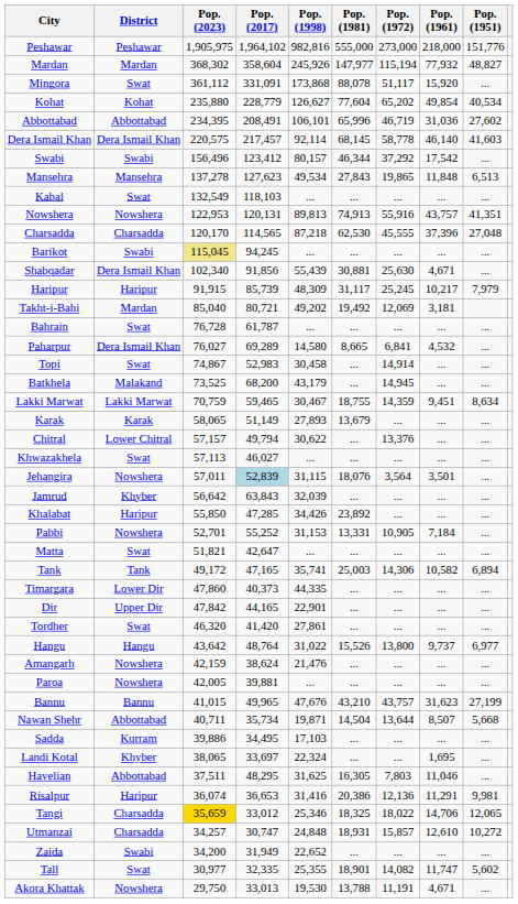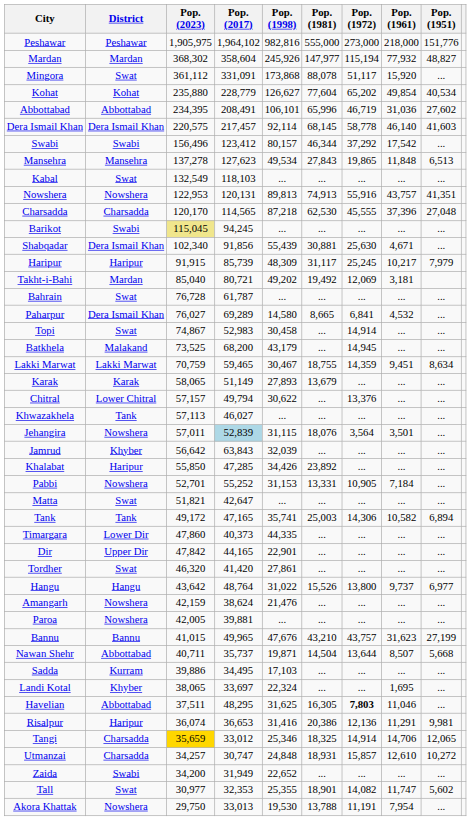 <table class="sortable wikitable static-row-numbers static-row-header-hash" 1em style="text-align: center">
 <tr>
 <th>City</th>
 <th><a href='#'>District</a></th>
 <th>Pop.<br><a href='#'>(2023)</a></th>
 <th data-sort-type="number">Pop.<br><a href='#'>(2017)</a></th>
 <th data-sort-type="number">Pop.<br><a href='#'>(1998)</a></th>
 <th>Pop.<br>(1981)</th>
 <th>Pop.<br>(1972)</th>
 <th>Pop.<br>(1961)</th>
 <th>Pop.<br>(1951)</th>
 <th></th>
 </tr>
 <tr>
 <td><a href='#'>Peshawar</a></td>
 <td><a href='#'>Peshawar</a></td>
 <td>1,905,975 </td>
 <td>1,964,102</td>
 <td>982,816</td>
 <td>555,000</td>
 <td>273,000</td>
 <td>218,000</td>
 <td>151,776</td>
 <td></td>
 </tr>
 <tr>
 <td><a href='#'>Mardan</a></td>
 <td><a href='#'>Mardan</a></td>
 <td>368,302 </td>
 <td>358,604</td>
 <td>245,926</td>
 <td>147,977</td>
 <td>115,194</td>
 <td>77,932</td>
 <td>48,827</td>
 <td></td>
 </tr>
 <tr>
 <td><a href='#'>Mingora</a></td>
 <td><a href='#'>Swat</a></td>
 <td>361,112 </td>
 <td>331,091</td>
 <td>173,868</td>
 <td>88,078</td>
 <td>51,117</td>
 <td>15,920</td>
 <td>...</td>
 <td></td>
 </tr>
 <tr>
 <td><a href='#'>Kohat</a></td>
 <td><a href='#'>Kohat</a></td>
 <td>235,880 </td>
 <td>228,779</td>
 <td>126,627</td>
 <td>77,604</td>
 <td>65,202</td>
 <td>49,854</td>
 <td>40,534</td>
 <td></td>
 </tr>
 <tr>
 <td><a href='#'>Abbottabad</a></td>
 <td><a href='#'>Abbottabad</a></td>
 <td>234,395 </td>
 <td>208,491</td>
 <td>106,101</td>
 <td>65,996</td>
 <td>46,719</td>
 <td>31,036</td>
 <td>27,602</td>
 <td></td>
 </tr>
 <tr>
 <td><a href='#'>Dera Ismail Khan</a></td>
 <td><a href='#'>Dera Ismail Khan</a></td>
 <td>220,575 </td>
 <td>217,457</td>
 <td>92,114</td>
 <td>68,145</td>
 <td>58,778</td>
 <td>46,140</td>
 <td>41,603</td>
 <td></td>
 </tr>
 <tr>
 <td><a href='#'>Swabi</a></td>
 <td><a href='#'>Swabi</a></td>
 <td>156,496 </td>
 <td>123,412</td>
 <td>80,157</td>
 <td>46,344</td>
 <td>37,292</td>
 <td>17,542</td>
 <td>...</td>
 <td></td>
 </tr>
 <tr>
 <td><a href='#'>Mansehra</a></td>
 <td><a href='#'>Mansehra</a></td>
 <td>137,278 </td>
 <td>127,623</td>
 <td>49,534</td>
 <td>27,843</td>
 <td>19,865</td>
 <td>11,848</td>
 <td>6,513</td>
 <td></td>
 </tr>
 <tr>
 <td><a href='#'>Kabal</a></td>
 <td><a href='#'>Swat</a></td>
 <td>132,549 </td>
 <td>118,103</td>
 <td>...</td>
 <td>...</td>
 <td>...</td>
 <td>...</td>
 <td>...</td>
 <td></td>
 </tr>
 <tr>
 <td><a href='#'>Nowshera</a></td>
 <td><a href='#'>Nowshera</a></td>
 <td>122,953 </td>
 <td>120,131</td>
 <td>89,813</td>
 <td>74,913</td>
 <td>55,916</td>
 <td>43,757</td>
 <td>41,351</td>
 <td></td>
 </tr>
 <tr>
 <td><a href='#'>Charsadda</a></td>
 <td><a href='#'>Charsadda</a></td>
 <td>120,170 </td>
 <td>114,565</td>
 <td>87,218</td>
 <td>62,530</td>
 <td>45,555</td>
 <td>37,396</td>
 <td>27,048</td>
 <td></td>
 </tr>
 <tr>
 <td><a href='#'>Barikot</a></td>
 <td><a href='#'>Swabi</a></td>
 <td style="background: khaki;">115,045 </td>
 <td>94,245</td>
 <td>...</td>
 <td>...</td>
 <td>...</td>
 <td>...</td>
 <td>...</td>
 <td></td>
 </tr>
 <tr>
 <td><a href='#'>Shabqadar</a></td>
 <td><a href='#'>Dera Ismail Khan</a></td>
 <td>102,340 </td>
 <td>91,856</td>
 <td>55,439</td>
 <td>30,881</td>
 <td>25,630</td>
 <td>4,671</td>
 <td>...</td>
 <td></td>
 </tr>
 <tr>
 <td><a href='#'>Haripur</a></td>
 <td><a href='#'>Haripur</a></td>
 <td>91,915 </td>
 <td>85,739</td>
 <td>48,309</td>
 <td>31,117</td>
 <td>25,245</td>
 <td>10,217</td>
 <td>7,979</td>
 <td></td>
 </tr>
 <tr>
 <td><a href='#'>Takht-i-Bahi</a></td>
 <td><a href='#'>Mardan</a></td>
 <td>85,040 </td>
 <td>80,721</td>
 <td>49,202</td>
 <td>19,492</td>
 <td>12,069</td>
 <td>3,181</td>
 <td></td>
 <td></td>
 </tr>
 <tr>
 <td><a href='#'>Bahrain</a></td>
 <td><a href='#'>Swat</a></td>
 <td>76,728 </td>
 <td>61,787</td>
 <td>...</td>
 <td>...</td>
 <td>...</td>
 <td>...</td>
 <td>...</td>
 <td></td>
 </tr>
 <tr>
 <td><a href='#'>Paharpur</a></td>
 <td><a href='#'>Dera Ismail Khan</a></td>
 <td>76,027 </td>
 <td>69,289</td>
 <td>14,580</td>
 <td>8,665</td>
 <td>6,841</td>
 <td>4,532</td>
 <td>...</td>
 <td></td>
 </tr>
 <tr>
 <td><a href='#'>Topi</a></td>
 <td><a href='#'>Swat</a></td>
 <td>74,867 </td>
 <td>52,983</td>
 <td>30,458</td>
 <td>...</td>
 <td>14,914</td>
 <td>...</td>
 <td>...</td>
 <td></td>
 </tr>
 <tr>
 <td><a href='#'>Batkhela</a></td>
 <td><a href='#'>Malakand</a></td>
 <td>73,525 </td>
 <td>68,200</td>
 <td>43,179</td>
 <td>...</td>
 <td>14,945</td>
 <td>...</td>
 <td>...</td>
 <td></td>
 </tr>
 <tr>
 <td><a href='#'>Lakki Marwat</a></td>
 <td><a href='#'>Lakki Marwat</a></td>
 <td>70,759 </td>
 <td>59,465</td>
 <td>30,467</td>
 <td>18,755</td>
 <td>14,359</td>
 <td>9,451</td>
 <td>8,634</td>
 <td></td>
 </tr>
 <tr>
 <td><a href='#'>Karak</a></td>
 <td><a href='#'>Karak</a></td>
 <td>58,065 </td>
 <td>51,149</td>
 <td>27,893</td>
 <td>13,679</td>
 <td>...</td>
 <td>...</td>
 <td>...</td>
 <td></td>
 </tr>
 <tr>
 <td><a href='#'>Chitral</a></td>
 <td><a href='#'>Lower Chitral</a></td>
 <td>57,157 </td>
 <td>49,794</td>
 <td>30,622</td>
 <td>...</td>
 <td>13,376</td>
 <td>...</td>
 <td>...</td>
 <td></td>
 </tr>
 <tr>
 <td><a href='#'>Khwazakhela</a></td>
-<td><a href='#'>Swat</a></td>
+<td><a href='#'>Tank</a></td>
 <td>57,113 </td>
 <td>46,027</td>
 <td>...</td>
 <td>...</td>
 <td>...</td>
 <td>...</td>
 <td>...</td>
 <td></td>
 </tr>
 <tr>
 <td><a href='#'>Jehangira</a></td>
 <td><a href='#'>Nowshera</a></td>
 <td>57,011 </td>
 <td style="background: lightblue;">52,839</td>
 <td>31,115</td>
 <td>18,076</td>
 <td>3,564</td>
 <td>3,501</td>
 <td>...</td>
 <td></td>
 </tr>
 <tr>
 <td><a href='#'>Jamrud</a></td>
 <td><a href='#'>Khyber</a></td>
 <td>56,642 </td>
 <td>63,843</td>
 <td>32,039</td>
 <td>...</td>
 <td>...</td>
 <td>...</td>
 <td>...</td>
 <td></td>
 </tr>
 <tr>
 <td><a href='#'>Khalabat</a></td>
 <td><a href='#'>Haripur</a></td>
 <td>55,850 </td>
 <td>47,285</td>
 <td>34,426</td>
 <td>23,892</td>
 <td>...</td>
 <td>...</td>
 <td>...</td>
 <td></td>
 </tr>
 <tr>
 <td><a href='#'>Pabbi</a></td>
 <td><a href='#'>Nowshera</a></td>
 <td>52,701 </td>
 <td>55,252</td>
 <td>31,153</td>
 <td>13,331</td>
 <td>10,905</td>
 <td>7,184</td>
 <td>...</td>
 <td></td>
 </tr>
 <tr>
 <td><a href='#'>Matta</a></td>
 <td><a href='#'>Swat</a></td>
 <td>51,821 </td>
 <td>42,647</td>
 <td>...</td>
 <td>...</td>
 <td>...</td>
 <td>...</td>
 <td>...</td>
 <td></td>
 </tr>
 <tr>
 <td><a href='#'>Tank</a></td>
 <td><a href='#'>Tank</a></td>
 <td>49,172 </td>
 <td>47,165</td>
 <td>35,741</td>
 <td>25,003</td>
 <td>14,306</td>
 <td>10,582</td>
 <td>6,894</td>
 <td></td>
 </tr>
 <tr>
 <td><a href='#'>Timargara</a></td>
 <td><a href='#'>Lower Dir</a></td>
 <td>47,860 </td>
 <td>40,373</td>
 <td>44,335</td>
 <td>...</td>
 <td>...</td>
 <td>...</td>
 <td>...</td>
 <td></td>
 </tr>
 <tr>
 <td><a href='#'>Dir</a></td>
 <td><a href='#'>Upper Dir</a></td>
 <td>47,842 </td>
 <td>44,165</td>
 <td>22,901</td>
 <td>...</td>
 <td>...</td>
 <td>...</td>
 <td>...</td>
 <td></td>
 </tr>
 <tr>
 <td><a href='#'>Tordher</a></td>
 <td><a href='#'>Swat</a></td>
 <td>46,320 </td>
 <td>41,420</td>
 <td>27,861</td>
 <td>...</td>
 <td>...</td>
 <td>...</td>
 <td>...</td>
 <td></td>
 </tr>
 <tr>
 <td><a href='#'>Hangu</a></td>
 <td><a href='#'>Hangu</a></td>
 <td>43,642  </td>
 <td>48,764</td>
 <td>31,022</td>
 <td>15,526</td>
 <td>13,800</td>
 <td>9,737</td>
 <td>6,977</td>
 <td></td>
 </tr>
 <tr>
 <td><a href='#'>Amangarh</a></td>
 <td><a href='#'>Nowshera</a></td>
 <td>42,159 </td>
 <td>38,624</td>
 <td>21,476</td>
 <td>...</td>
 <td>...</td>
 <td>...</td>
 <td>...</td>
 <td></td>
 </tr>
 <tr>
 <td><a href='#'>Paroa</a></td>
 <td><a href='#'>Nowshera</a></td>
 <td>42,005 </td>
 <td>39,881</td>
 <td>...</td>
 <td>...</td>
 <td>...</td>
 <td>...</td>
 <td>...</td>
 <td></td>
 </tr>
 <tr>
 <td><a href='#'>Bannu</a></td>
 <td><a href='#'>Bannu</a></td>
 <td>41,015 </td>
 <td>49,965</td>
 <td>47,676</td>
 <td>43,210</td>
 <td>43,757</td>
 <td>31,623</td>
 <td>27,199</td>
 <td></td>
 </tr>
 <tr>
 <td><a href='#'>Nawan Shehr</a></td>
 <td><a href='#'>Abbottabad</a></td>
 <td>40,711 </td>
-<td>35,734</td>
+<td>35,737</td>
 <td>19,871</td>
 <td>14,504</td>
 <td>13,644</td>
 <td>8,507</td>
 <td>5,668</td>
 <td></td>
 </tr>
 <tr>
 <td><a href='#'>Sadda</a></td>
 <td><a href='#'>Kurram</a></td>
 <td>39,886 </td>
 <td>34,495</td>
 <td>17,103</td>
 <td>...</td>
 <td>...</td>
 <td>...</td>
 <td>...</td>
 <td></td>
 </tr>
 <tr>
 <td><a href='#'>Landi Kotal</a></td>
 <td><a href='#'>Khyber</a></td>
 <td>38,065 </td>
 <td>33,697</td>
 <td>22,324</td>
 <td>...</td>
 <td>...</td>
 <td>1,695</td>
 <td>...</td>
 <td></td>
 </tr>
 <tr>
 <td><a href='#'>Havelian</a></td>
 <td><a href='#'>Abbottabad</a></td>
 <td>37,511 </td>
 <td>48,295</td>
 <td>31,625</td>
 <td>16,305</td>
-<td>7,803</td>
+<td><strong>7,803</strong></td>
 <td>11,046</td>
 <td>...</td>
 <td></td>
 </tr>
 <tr>
 <td><a href='#'>Risalpur</a></td>
 <td><a href='#'>Haripur</a></td>
 <td>36,074 </td>
 <td>36,653</td>
 <td>31,416</td>
 <td>20,386</td>
 <td>12,136</td>
 <td>11,291</td>
 <td>9,981</td>
 <td></td>
 </tr>
 <tr>
 <td><a href='#'>Tangi</a></td>
 <td><a href='#'>Charsadda</a></td>
 <td style="background: gold;">35,659 </td>
 <td>33,012</td>
 <td>25,346</td>
 <td>18,325</td>
-<td>18,022</td>
+<td>14,914</td>
 <td>14,706</td>
 <td>12,065</td>
 <td></td>
 </tr>
 <tr>
 <td><a href='#'>Utmanzai</a></td>
 <td><a href='#'>Charsadda</a></td>
 <td>34,257 </td>
 <td>30,747</td>
 <td>24,848</td>
 <td>18,931</td>
 <td>15,857</td>
 <td>12,610</td>
 <td>10,272</td>
 <td></td>
 </tr>
 <tr>
 <td><a href='#'>Zaida</a></td>
 <td><a href='#'>Swabi</a></td>
 <td>34,200 </td>
 <td>31,949</td>
 <td>22,652</td>
 <td>...</td>
 <td>...</td>
 <td>...</td>
 <td>...</td>
 <td></td>
 </tr>
 <tr>
 <td><a href='#'>Tall</a></td>
 <td><a href='#'>Swat</a></td>
 <td>30,977 </td>
-<td>32,335</td>
+<td>32,353</td>
 <td>25,355</td>
 <td>18,901</td>
 <td>14,082</td>
 <td>11,747</td>
 <td>5,602</td>
 <td></td>
 </tr>
 <tr>
 <td><a href='#'>Akora Khattak</a></td>
 <td><a href='#'>Nowshera</a></td>
 <td>29,750 </td>
 <td>33,013</td>
 <td>19,530</td>
 <td>13,788</td>
 <td>11,191</td>
-<td>4,671</td>
+<td>7,954</td>
 <td>...</td>
 <td></td>
 </tr>
 </table>
